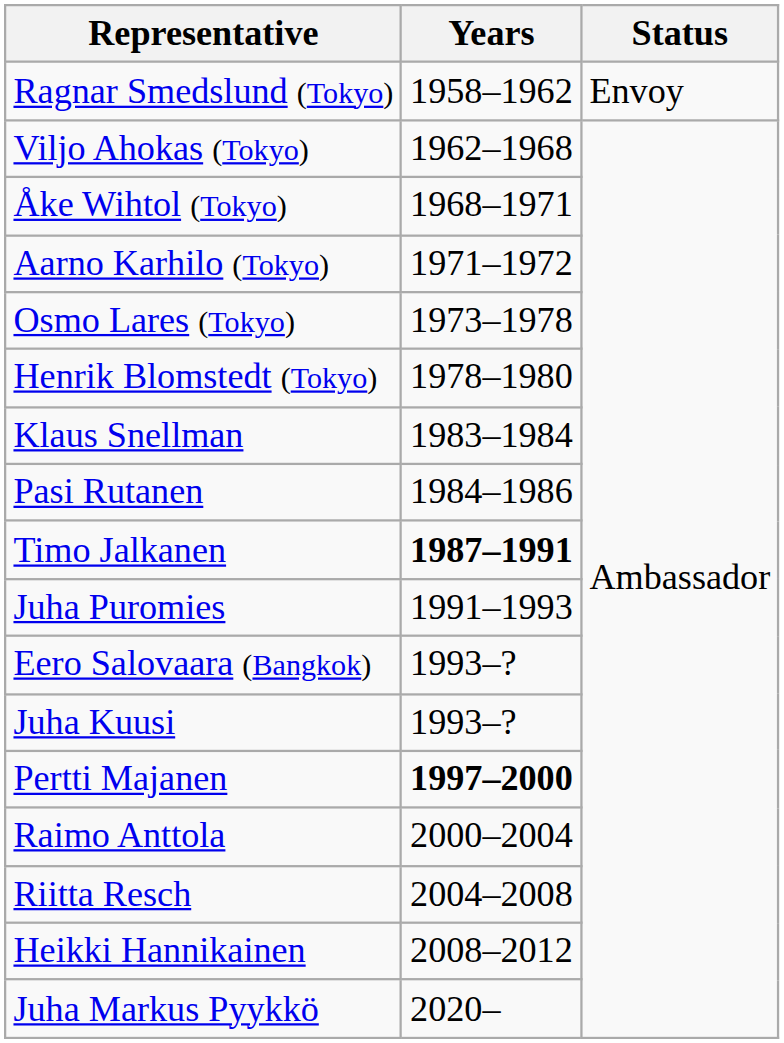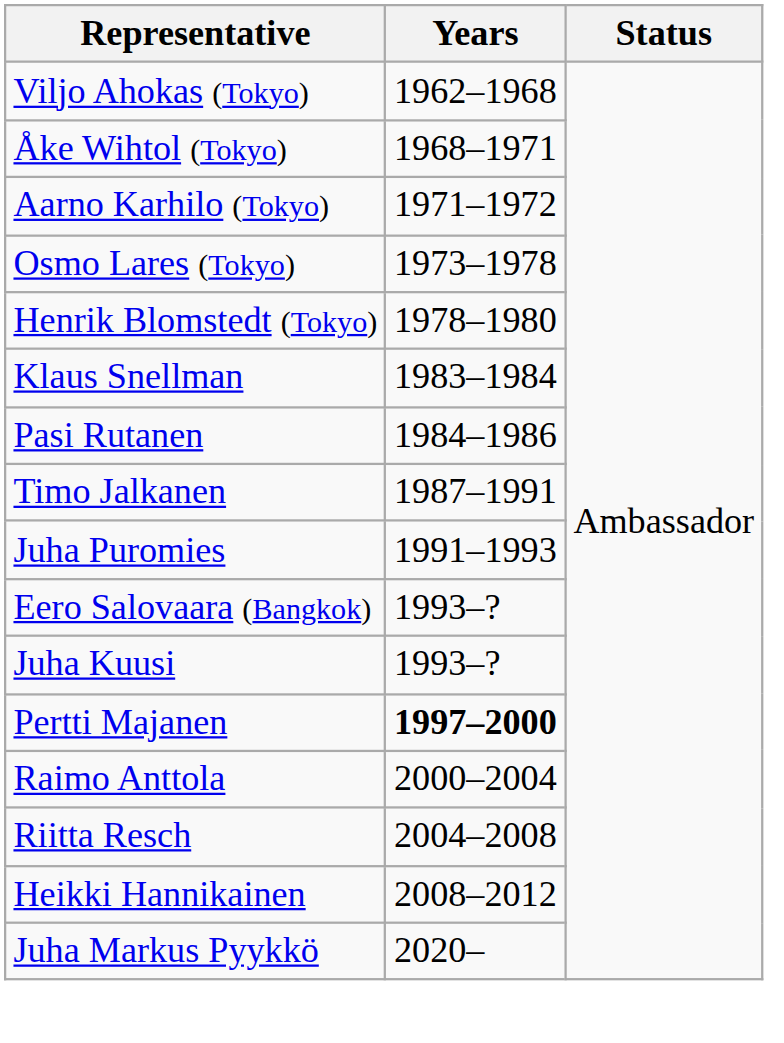 <table class="wikitable sortable">
 <tr>
 <th>Representative</th>
 <th>Years</th>
 <th>Status</th>
-</tr>
-<tr>
-<td><a href='#'>Ragnar Smedslund</a> <small>(<a href='#'>Tokyo</a>)</small></td>
-<td>1958–1962</td>
-<td>Envoy</td>
 </tr>
 <tr>
 <td><a href='#'>Viljo Ahokas</a> <small>(<a href='#'>Tokyo</a>)</small></td>
 <td>1962–1968</td>
 <td rowspan="16">Ambassador</td>
 </tr>
 <tr>
 <td><a href='#'>Åke Wihtol</a> <small>(<a href='#'>Tokyo</a>)</small></td>
 <td>1968–1971</td>
 </tr>
 <tr>
 <td><a href='#'>Aarno Karhilo</a> <small>(<a href='#'>Tokyo</a>)</small></td>
 <td>1971–1972</td>
 </tr>
 <tr>
 <td><a href='#'>Osmo Lares</a> <small>(<a href='#'>Tokyo</a>)</small></td>
 <td>1973–1978</td>
 </tr>
 <tr>
 <td><a href='#'>Henrik Blomstedt</a> <small>(<a href='#'>Tokyo</a>)</small></td>
 <td>1978–1980</td>
 </tr>
 <tr>
 <td><a href='#'>Klaus Snellman</a></td>
 <td>1983–1984</td>
 </tr>
 <tr>
 <td><a href='#'>Pasi Rutanen</a></td>
 <td>1984–1986</td>
 </tr>
 <tr>
 <td><a href='#'>Timo Jalkanen</a></td>
-<td><strong>1987–1991</strong></td>
+<td>1987–1991</td>
 </tr>
 <tr>
 <td><a href='#'>Juha Puromies</a></td>
 <td>1991–1993</td>
 </tr>
 <tr>
 <td><a href='#'>Eero Salovaara</a> <small>(<a href='#'>Bangkok</a>)</small></td>
 <td>1993–?</td>
 </tr>
 <tr>
 <td><a href='#'>Juha Kuusi</a></td>
 <td>1993–?</td>
 </tr>
 <tr>
 <td><a href='#'>Pertti Majanen</a></td>
 <td><strong>1997–2000</strong></td>
 </tr>
 <tr>
 <td><a href='#'>Raimo Anttola</a></td>
 <td>2000–2004</td>
 </tr>
 <tr>
 <td><a href='#'>Riitta Resch</a></td>
 <td>2004–2008</td>
 </tr>
 <tr>
 <td><a href='#'>Heikki Hannikainen</a></td>
 <td>2008–2012</td>
 </tr>
 <tr>
 <td><a href='#'>Juha Markus Pyykkö</a></td>
 <td>2020–</td>
 </tr>
 </table>
